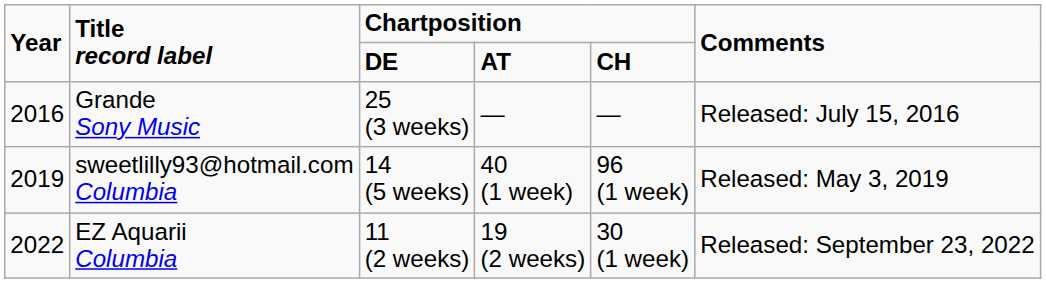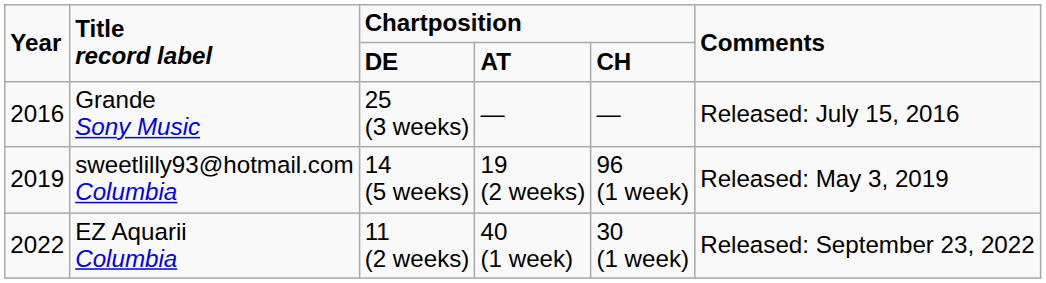 <table class="wikitable">
 <tr>
 <td rowspan="2"><strong>Year</strong></td>
 <td rowspan="2"><strong>Title</strong><br><strong><em>record label</em></strong></td>
 <td colspan="3"><strong>Chartposition</strong></td>
 <td rowspan="2"><strong>Comments</strong></td>
 </tr>
 <tr>
 <td><strong>DE</strong></td>
 <td><strong>AT</strong></td>
 <td><strong>CH</strong></td>
 </tr>
 <tr>
 <td>2016</td>
 <td>Grande<br><em><a href='#'>Sony Music</a></em></td>
 <td>25<br>(3 weeks)</td>
 <td>—</td>
 <td>—</td>
 <td>Released: July 15, 2016</td>
 </tr>
 <tr>
 <td>2019</td>
 <td>sweetlilly93@hotmail.com<br><em><a href='#'>Columbia</a></em></td>
 <td>14<br>(5 weeks)</td>
-<td>40<br>(1 week)</td>
+<td>19<br>(2 weeks)</td>
 <td>96<br>(1 week)</td>
 <td>Released: May 3, 2019</td>
 </tr>
 <tr>
 <td>2022</td>
 <td>EZ Aquarii<br><em><a href='#'>Columbia</a></em></td>
 <td>11<br>(2 weeks)</td>
-<td>19<br>(2 weeks)</td>
+<td>40<br>(1 week)</td>
 <td>30<br>(1 week)</td>
 <td>Released: September 23, 2022</td>
 </tr>
 </table>
